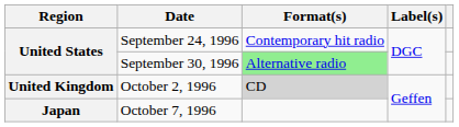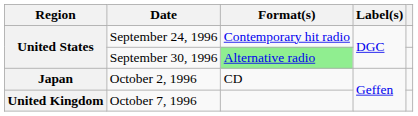 <table class="wikitable plainrowheaders">
 <tr>
 <th scope="col">Region</th>
 <th scope="col">Date</th>
 <th scope="col">Format(s)</th>
 <th scope="col">Label(s)</th>
 <th scope="col"></th>
 </tr>
 <tr>
 <th scope="row" rowspan="2">United States</th>
 <td>September 24, 1996</td>
 <td><a href='#'>Contemporary hit radio</a></td>
 <td rowspan="2"><a href='#'>DGC</a></td>
 <td></td>
 </tr>
 <tr>
 <td>September 30, 1996</td>
 <td style="background: lightgreen;"><a href='#'>Alternative radio</a></td>
 <td></td>
 </tr>
 <tr>
-<th scope="row">United Kingdom</th>
+<th scope="row">Japan</th>
 <td>October 2, 1996</td>
-<td style="background: lightgrey;">CD</td>
+<td>CD</td>
 <td rowspan="2"><a href='#'>Geffen</a></td>
 <td></td>
 </tr>
 <tr>
-<th scope="row">Japan</th>
+<th scope="row">United Kingdom</th>
 <td>October 7, 1996</td>
 <td></td>
 <td></td>
 </tr>
 </table>
